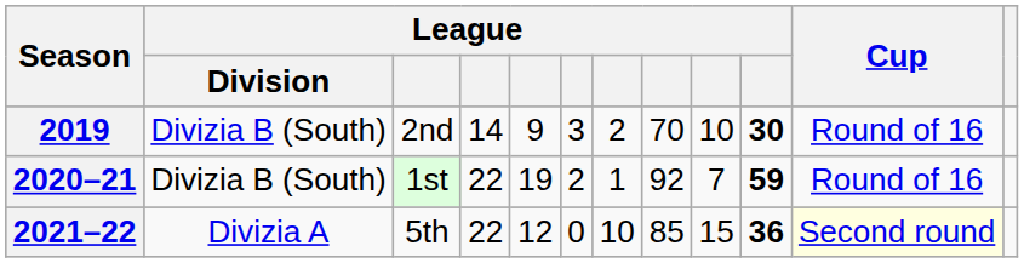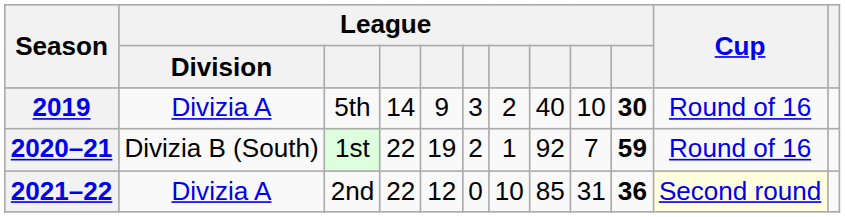 <table class="wikitable plainrowheaders" style="text-align: center;">
 <tr>
 <th rowspan=2 scope=col>Season</th>
 <th colspan=9>League</th>
 <th rowspan=2 scope=col><a href='#'>Cup</a></th>
 <th rowspan=2 scope=col></th>
 </tr>
 <tr>
 <th scope=col>Division</th>
 <th scope=col></th>
 <th scope=col></th>
 <th scope=col></th>
 <th scope=col></th>
 <th scope=col></th>
 <th scope=col></th>
 <th scope=col></th>
 <th scope=col></th>
 </tr>
 <tr>
 <th scope="row"><a href='#'>2019</a></th>
-<td><a href='#'>Divizia B</a> (South)</td>
-<td>2nd</td>
+<td><a href='#'>Divizia A</a></td>
+<td>5th</td>
 <td>14</td>
 <td>9</td>
 <td>3</td>
 <td>2</td>
-<td>70</td>
+<td>40</td>
 <td>10</td>
 <td><strong>30</strong></td>
 <td><a href='#'>Round of 16</a></td>
 <td></td>
 </tr>
 <tr>
 <th scope="row"><a href='#'>2020–21</a></th>
 <td>Divizia B (South)</td>
 <td bgcolor="#ddffdd"> 1st</td>
 <td>22</td>
 <td>19</td>
 <td>2</td>
 <td>1</td>
 <td>92</td>
 <td>7</td>
 <td><strong>59</strong></td>
 <td><a href='#'>Round of 16</a></td>
 <td></td>
 </tr>
 <tr>
 <th scope="row"><a href='#'>2021–22</a></th>
 <td><a href='#'>Divizia A</a></td>
-<td>5th</td>
+<td>2nd</td>
 <td>22</td>
 <td>12</td>
 <td>0</td>
 <td>10</td>
 <td>85</td>
-<td>15</td>
+<td>31</td>
 <td><strong>36</strong></td>
 <td style="background: lightyellow;"><a href='#'>Second round</a></td>
 <td></td>
 </tr>
 </table>
